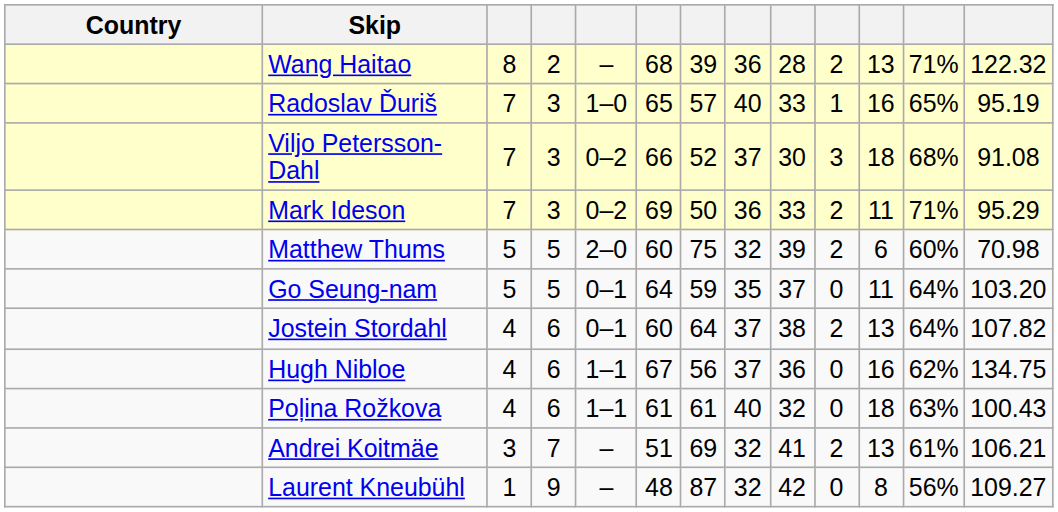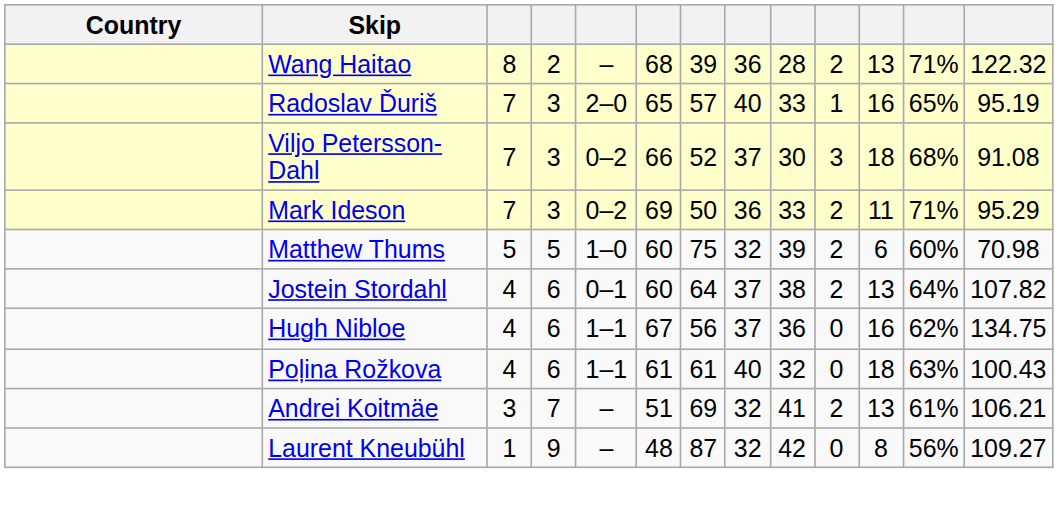 <table class="wikitable" style="font-size:95%;text-align: center">
 <tr>
 <th width=150>Country</th>
 <th width=130>Skip</th>
 <th width=20></th>
 <th width=20></th>
 <th width=30></th>
 <th width=20></th>
 <th width=20></th>
 <th width=20></th>
 <th width=20></th>
 <th width=20></th>
 <th width=20></th>
 <th width=20></th>
 <th width=20></th>
 </tr>
 <tr bgcolor=#ffffcc>
 <td style="text-align:left;"></td>
 <td style="text-align:left;"><a href='#'>Wang Haitao</a></td>
 <td>8</td>
 <td>2</td>
 <td>–</td>
 <td>68</td>
 <td>39</td>
 <td>36</td>
 <td>28</td>
 <td>2</td>
 <td>13</td>
 <td>71%</td>
 <td>122.32</td>
 </tr>
 <tr bgcolor=#ffffcc>
 <td style="text-align:left;"></td>
 <td style="text-align:left;"><a href='#'>Radoslav Ďuriš</a></td>
 <td>7</td>
 <td>3</td>
-<td>1–0</td>
+<td>2–0</td>
 <td>65</td>
 <td>57</td>
 <td>40</td>
 <td>33</td>
 <td>1</td>
 <td>16</td>
 <td>65%</td>
 <td>95.19</td>
 </tr>
 <tr bgcolor=#ffffcc>
 <td style="text-align:left;"></td>
 <td style="text-align:left;"><a href='#'>Viljo Petersson-Dahl</a></td>
 <td>7</td>
 <td>3</td>
 <td>0–2</td>
 <td>66</td>
 <td>52</td>
 <td>37</td>
 <td>30</td>
 <td>3</td>
 <td>18</td>
 <td>68%</td>
 <td>91.08</td>
 </tr>
 <tr bgcolor=#ffffcc>
 <td style="text-align:left;"></td>
 <td style="text-align:left;"><a href='#'>Mark Ideson</a></td>
 <td>7</td>
 <td>3</td>
 <td>0–2</td>
 <td>69</td>
 <td>50</td>
 <td>36</td>
 <td>33</td>
 <td>2</td>
 <td>11</td>
 <td>71%</td>
 <td>95.29</td>
 </tr>
 <tr>
 <td style="text-align:left;"></td>
 <td style="text-align:left;"><a href='#'>Matthew Thums</a></td>
 <td>5</td>
 <td>5</td>
-<td>2–0</td>
+<td>1–0</td>
 <td>60</td>
 <td>75</td>
 <td>32</td>
 <td>39</td>
 <td>2</td>
 <td>6</td>
 <td>60%</td>
 <td>70.98</td>
-</tr>
-<tr>
-<td style="text-align:left;"></td>
-<td style="text-align:left;"><a href='#'>Go Seung-nam</a></td>
-<td>5</td>
-<td>5</td>
-<td>0–1</td>
-<td>64</td>
-<td>59</td>
-<td>35</td>
-<td>37</td>
-<td>0</td>
-<td>11</td>
-<td>64%</td>
-<td>103.20</td>
 </tr>
 <tr>
 <td style="text-align:left;"></td>
 <td style="text-align:left;"><a href='#'>Jostein Stordahl</a></td>
 <td>4</td>
 <td>6</td>
 <td>0–1</td>
 <td>60</td>
 <td>64</td>
 <td>37</td>
 <td>38</td>
 <td>2</td>
 <td>13</td>
 <td>64%</td>
 <td>107.82</td>
 </tr>
 <tr>
 <td style="text-align:left;"></td>
 <td style="text-align:left;"><a href='#'>Hugh Nibloe</a></td>
 <td>4</td>
 <td>6</td>
 <td>1–1</td>
 <td>67</td>
 <td>56</td>
 <td>37</td>
 <td>36</td>
 <td>0</td>
 <td>16</td>
 <td>62%</td>
 <td>134.75</td>
 </tr>
 <tr>
 <td style="text-align:left;"></td>
 <td style="text-align:left;"><a href='#'>Poļina Rožkova</a></td>
 <td>4</td>
 <td>6</td>
 <td>1–1</td>
 <td>61</td>
 <td>61</td>
 <td>40</td>
 <td>32</td>
 <td>0</td>
 <td>18</td>
 <td>63%</td>
 <td>100.43</td>
 </tr>
 <tr>
 <td style="text-align:left;"></td>
 <td style="text-align:left;"><a href='#'>Andrei Koitmäe</a></td>
 <td>3</td>
 <td>7</td>
 <td>–</td>
 <td>51</td>
 <td>69</td>
 <td>32</td>
 <td>41</td>
 <td>2</td>
 <td>13</td>
 <td>61%</td>
 <td>106.21</td>
 </tr>
 <tr>
 <td style="text-align:left;"></td>
 <td style="text-align:left;"><a href='#'>Laurent Kneubühl</a></td>
 <td>1</td>
 <td>9</td>
 <td>–</td>
 <td>48</td>
 <td>87</td>
 <td>32</td>
 <td>42</td>
 <td>0</td>
 <td>8</td>
 <td>56%</td>
 <td>109.27</td>
 </tr>
 </table>
